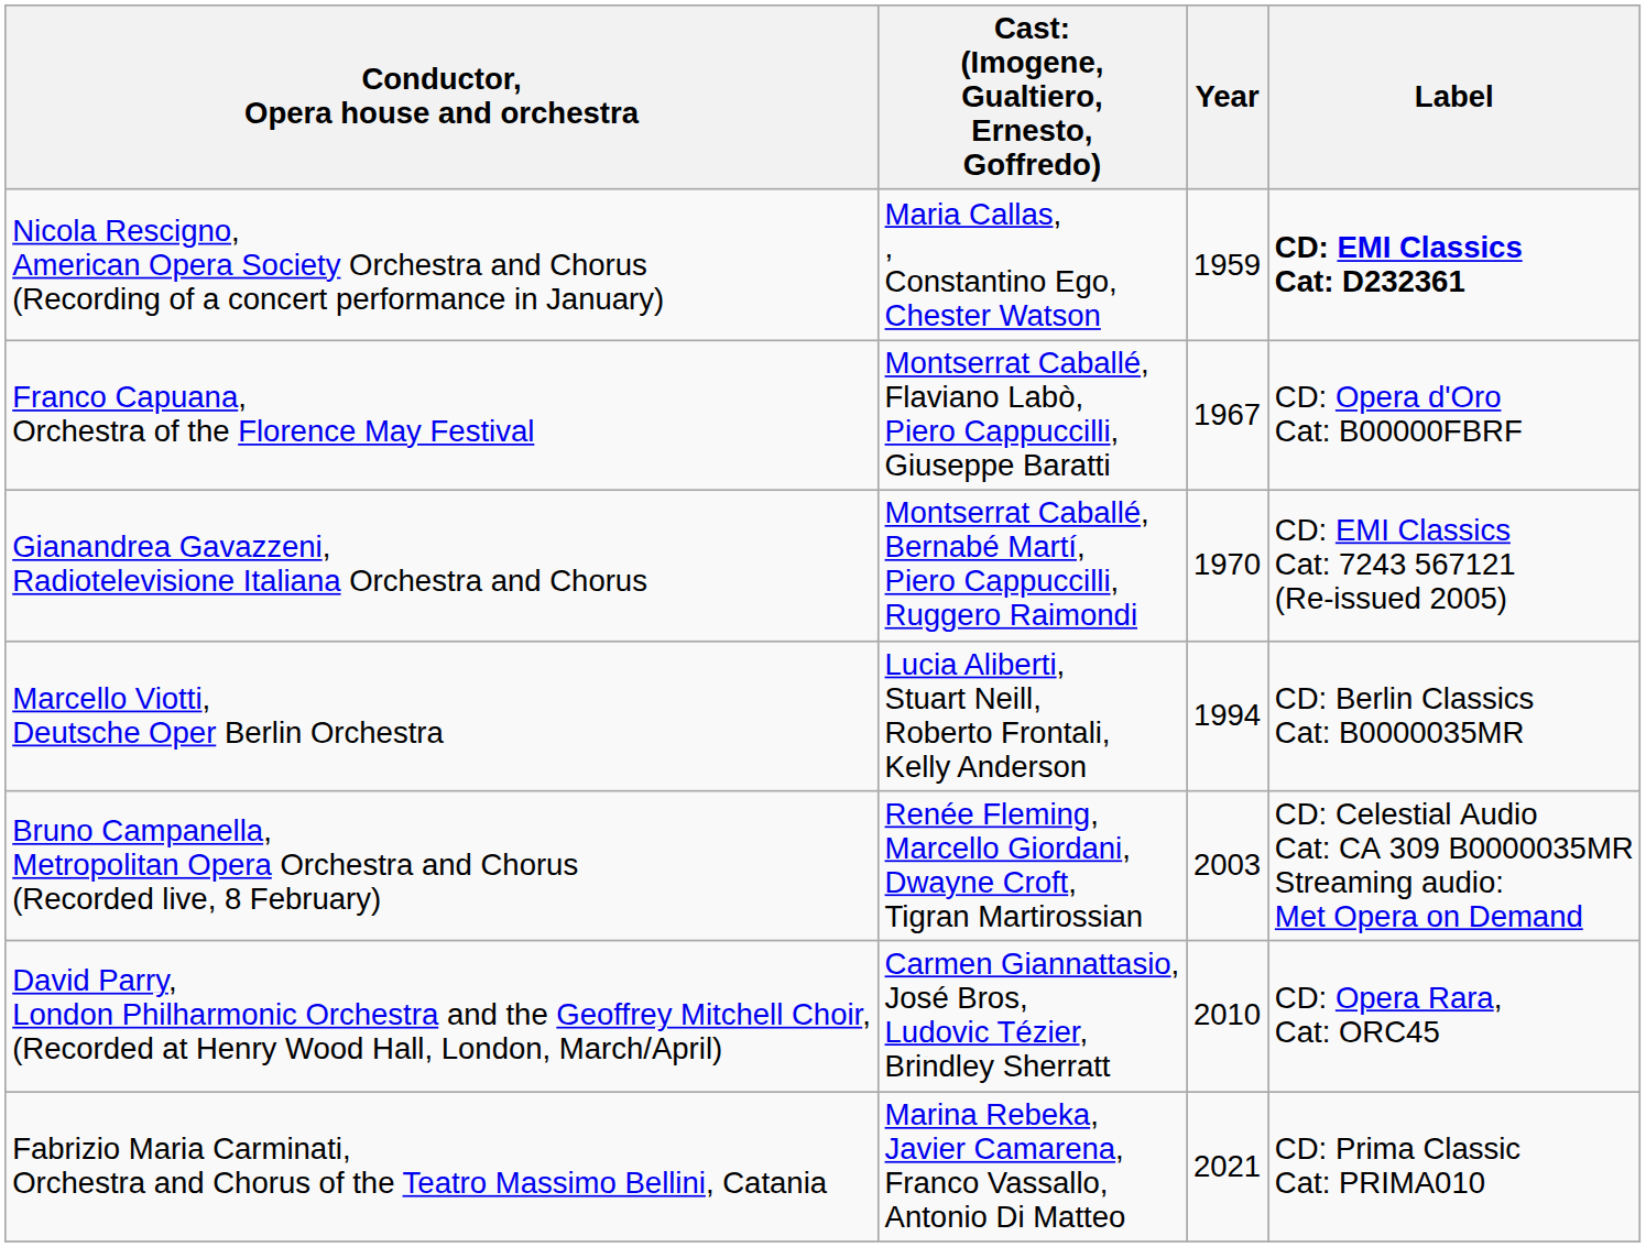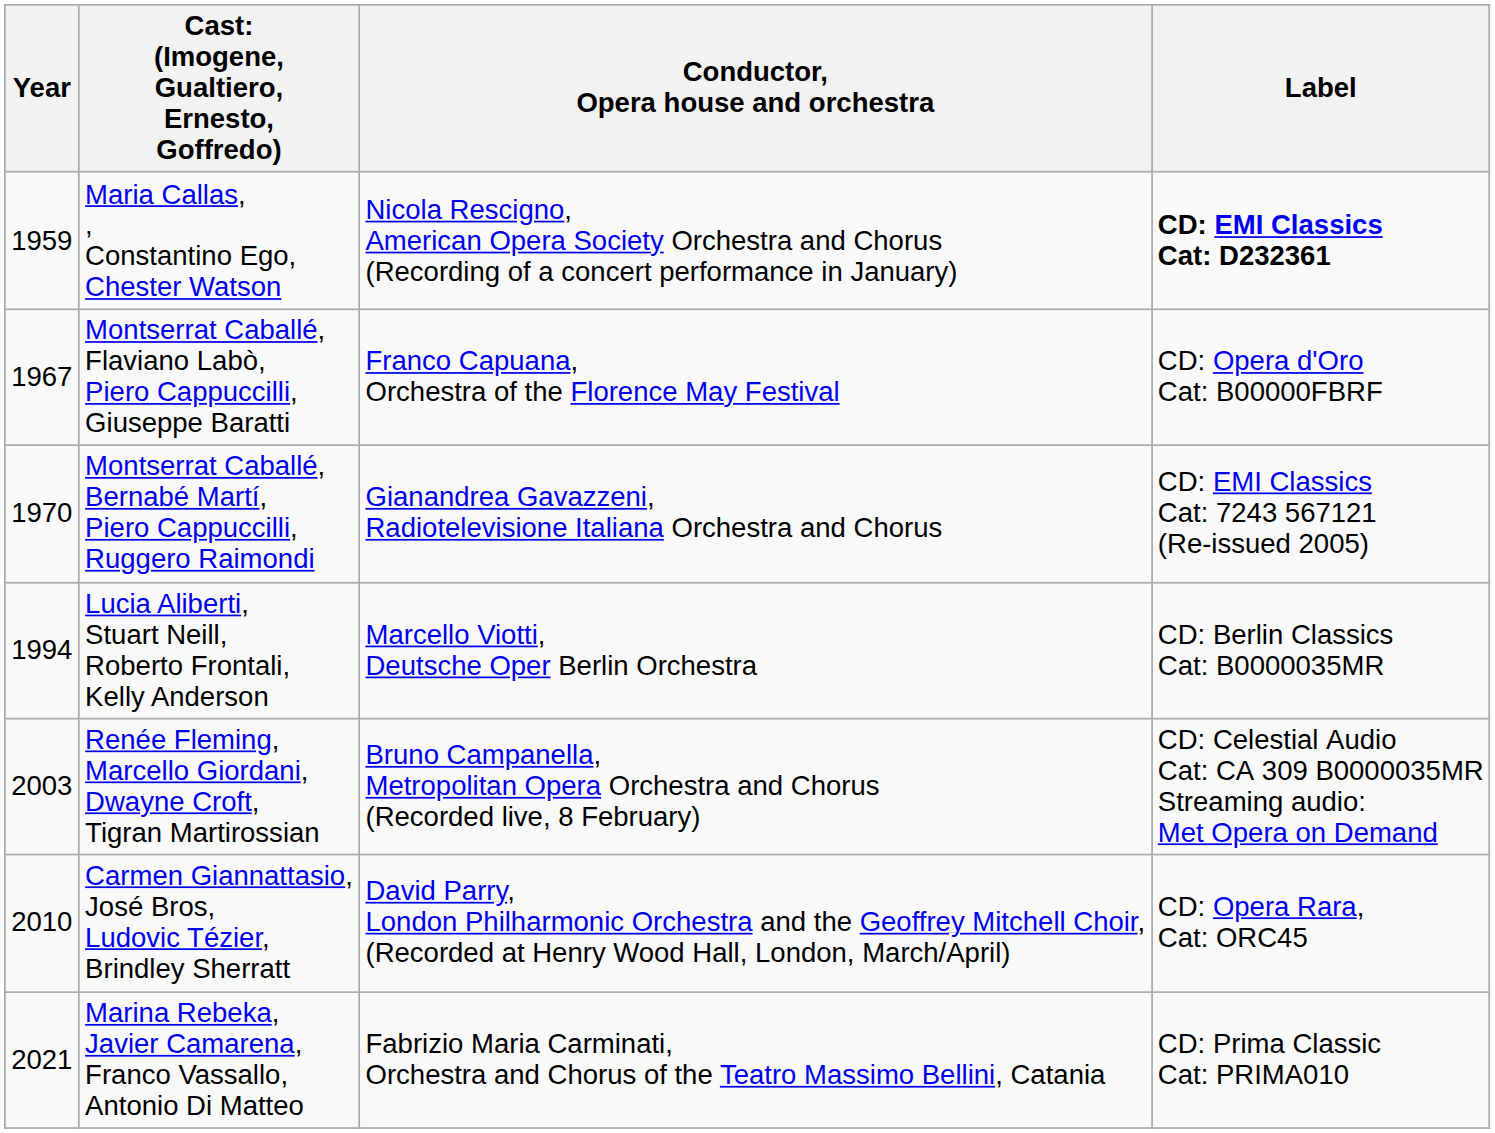 <table class="wikitable">
 <tr>
+<th>Year</th>
+<th>Cast:<br>(Imogene,<br>Gualtiero,<br>Ernesto,<br>Goffredo)</th>
 <th>Conductor,<br>Opera house and orchestra</th>
-<th>Cast:<br>(Imogene,<br>Gualtiero,<br>Ernesto,<br>Goffredo)</th>
-<th>Year</th>
 <th>Label</th>
 </tr>
 <tr>
+<td>1959</td>
+<td><a href='#'>Maria Callas</a>,<br>,<br>Constantino Ego,<br><a href='#'>Chester Watson</a></td>
 <td><a href='#'>Nicola Rescigno</a>,<br> <a href='#'>American Opera Society</a> Orchestra and Chorus<br>(Recording of a concert performance in January)</td>
-<td><a href='#'>Maria Callas</a>,<br>,<br>Constantino Ego,<br><a href='#'>Chester Watson</a></td>
-<td>1959</td>
 <td><strong>CD: <a href='#'>EMI Classics</a> <br>Cat: D232361</strong></td>
 </tr>
 <tr>
+<td>1967</td>
+<td><a href='#'>Montserrat Caballé</a>, <br>Flaviano Labò, <br><a href='#'>Piero Cappuccilli</a>,<br>Giuseppe Baratti</td>
 <td><a href='#'>Franco Capuana</a>,<br>Orchestra of the <a href='#'>Florence May Festival</a></td>
-<td><a href='#'>Montserrat Caballé</a>, <br>Flaviano Labò, <br><a href='#'>Piero Cappuccilli</a>,<br>Giuseppe Baratti</td>
-<td>1967</td>
 <td>CD: <a href='#'>Opera d'Oro</a><br>Cat: B00000FBRF<br></td>
 </tr>
 <tr>
+<td>1970</td>
+<td><a href='#'>Montserrat Caballé</a>,<br><a href='#'>Bernabé Martí</a>,<br><a href='#'>Piero Cappuccilli</a>,<br><a href='#'>Ruggero Raimondi</a><br></td>
 <td><a href='#'>Gianandrea Gavazzeni</a>,<br> <a href='#'>Radiotelevisione Italiana</a> Orchestra and Chorus</td>
-<td><a href='#'>Montserrat Caballé</a>,<br><a href='#'>Bernabé Martí</a>,<br><a href='#'>Piero Cappuccilli</a>,<br><a href='#'>Ruggero Raimondi</a><br></td>
-<td>1970</td>
 <td>CD: <a href='#'>EMI Classics</a><br>Cat: 7243 567121<br> (Re-issued 2005)</td>
 </tr>
 <tr>
+<td>1994</td>
+<td><a href='#'>Lucia Aliberti</a>, <br>Stuart Neill, <br>Roberto Frontali,<br>Kelly Anderson</td>
 <td><a href='#'>Marcello Viotti</a>, <br><a href='#'>Deutsche Oper</a> Berlin Orchestra</td>
-<td><a href='#'>Lucia Aliberti</a>, <br>Stuart Neill, <br>Roberto Frontali,<br>Kelly Anderson</td>
-<td>1994</td>
 <td>CD: Berlin Classics <br>Cat: B0000035MR</td>
 </tr>
 <tr>
+<td>2003</td>
+<td><a href='#'>Renée Fleming</a>, <br><a href='#'>Marcello Giordani</a>, <br><a href='#'>Dwayne Croft</a>,<br>Tigran Martirossian</td>
 <td><a href='#'>Bruno Campanella</a>, <br><a href='#'>Metropolitan Opera</a> Orchestra and Chorus<br>(Recorded live, 8 February)</td>
-<td><a href='#'>Renée Fleming</a>, <br><a href='#'>Marcello Giordani</a>, <br><a href='#'>Dwayne Croft</a>,<br>Tigran Martirossian</td>
-<td>2003</td>
 <td>CD: Celestial Audio<br>Cat: CA 309 B0000035MR<br>Streaming audio:<br><a href='#'>Met Opera on Demand</a></td>
 </tr>
 <tr>
+<td>2010</td>
+<td><a href='#'>Carmen Giannattasio</a>,<br>José Bros,<br><a href='#'>Ludovic Tézier</a>,<br>Brindley Sherratt</td>
 <td><a href='#'>David Parry</a>,<br><a href='#'>London Philharmonic Orchestra</a> and the <a href='#'>Geoffrey Mitchell Choir</a>,<br>(Recorded at Henry Wood Hall, London, March/April)</td>
-<td><a href='#'>Carmen Giannattasio</a>,<br>José Bros,<br><a href='#'>Ludovic Tézier</a>,<br>Brindley Sherratt</td>
-<td>2010</td>
 <td>CD: <a href='#'>Opera Rara</a>,<br>Cat: ORC45</td>
 </tr>
 <tr>
+<td>2021</td>
+<td><a href='#'>Marina Rebeka</a>,<br><a href='#'>Javier Camarena</a>,<br>Franco Vassallo,<br>Antonio Di Matteo</td>
 <td>Fabrizio Maria Carminati,<br>Orchestra and Chorus of the <a href='#'>Teatro Massimo Bellini</a>, Catania</td>
-<td><a href='#'>Marina Rebeka</a>,<br><a href='#'>Javier Camarena</a>,<br>Franco Vassallo,<br>Antonio Di Matteo</td>
-<td>2021</td>
 <td>CD: Prima Classic<br>Cat: PRIMA010</td>
 </tr>
 </table>
